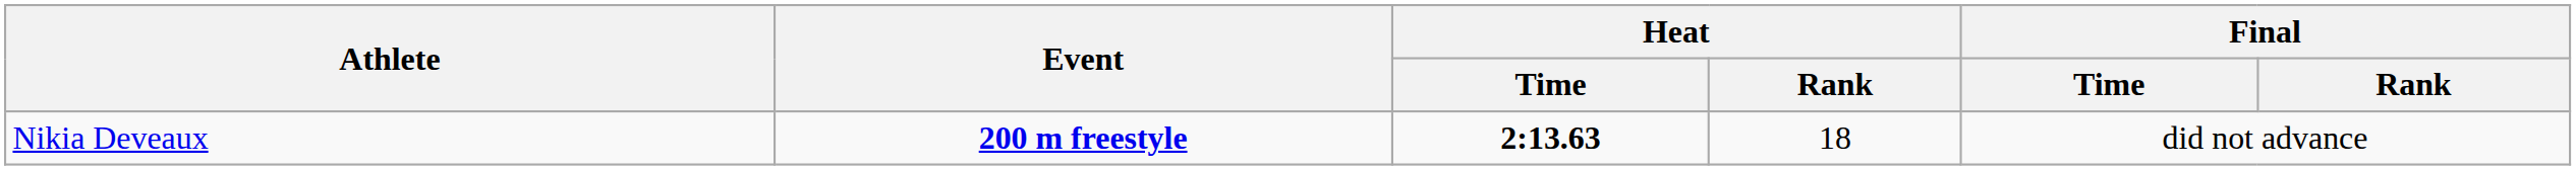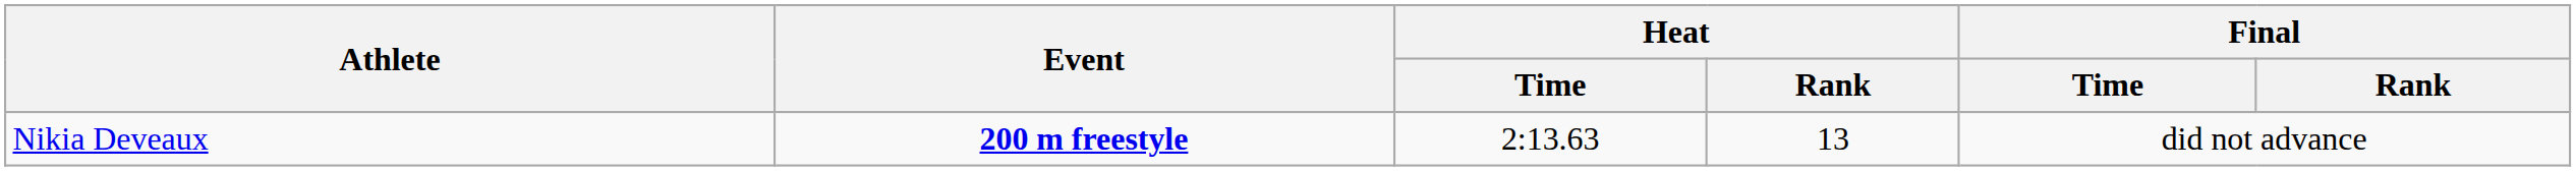 <table class=wikitable style="font-size:95%" width="95%">
 <tr>
 <th rowspan="2">Athlete</th>
 <th rowspan="2">Event</th>
 <th colspan="2">Heat</th>
 <th colspan="2">Final</th>
 </tr>
 <tr>
 <th>Time</th>
 <th>Rank</th>
 <th>Time</th>
 <th>Rank</th>
 </tr>
 <tr>
 <td width=30%><a href='#'>Nikia Deveaux</a></td>
 <td align=center><strong><a href='#'>200 m freestyle</a></strong></td>
-<td align=center><strong>2:13.63</strong></td>
-<td align=center>18</td>
+<td align=center>2:13.63</td>
+<td align=center>13</td>
 <td colspan=2 align=center>did not advance</td>
 </tr>
 </table>
